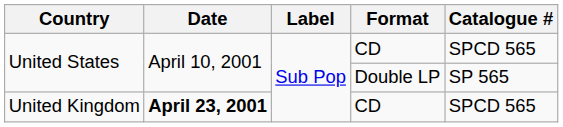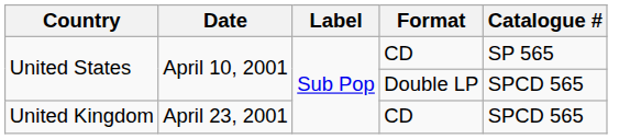 <table class="wikitable">
 <tr>
 <th>Country</th>
 <th>Date</th>
 <th>Label</th>
 <th>Format</th>
 <th>Catalogue #</th>
 </tr>
 <tr>
 <td rowspan="2">United States</td>
 <td rowspan="2">April 10, 2001</td>
 <td rowspan="3"><a href='#'>Sub Pop</a></td>
 <td>CD</td>
+<td>SP 565</td>
+</tr>
+<tr>
+<td>Double LP</td>
 <td>SPCD 565</td>
 </tr>
 <tr>
-<td>Double LP</td>
-<td>SP 565</td>
-</tr>
-<tr>
 <td>United Kingdom</td>
-<td><strong>April 23, 2001</strong></td>
+<td>April 23, 2001</td>
 <td>CD</td>
 <td>SPCD 565</td>
 </tr>
 </table>
